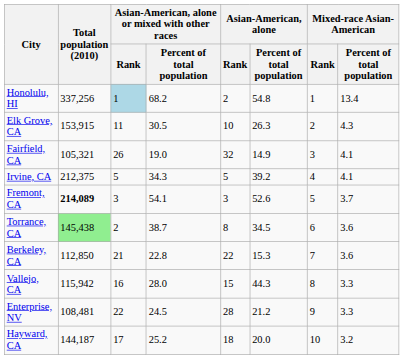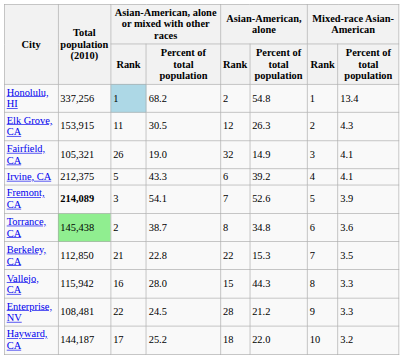 <table class="wikitable sortable">
 <tr>
 <th rowspan="2">City</th>
 <th rowspan="2">Total<br>population<br>(2010)</th>
 <th colspan="2">Asian-American, alone or mixed with other races</th>
 <th colspan="2">Asian-American, alone</th>
 <th colspan="2">Mixed-race Asian-American</th>
 </tr>
 <tr>
 <th>Rank</th>
 <th>Percent of<br>total population</th>
 <th>Rank</th>
 <th>Percent of<br>total population</th>
 <th>Rank</th>
 <th>Percent of<br>total population</th>
 </tr>
 <tr>
 <td><a href='#'>Honolulu, HI</a></td>
 <td>337,256</td>
 <td style="background: lightblue;">1</td>
 <td>68.2</td>
 <td>2</td>
 <td>54.8</td>
 <td>1</td>
 <td>13.4</td>
 </tr>
 <tr>
 <td><a href='#'>Elk Grove, CA</a></td>
 <td>153,915</td>
 <td>11</td>
 <td>30.5</td>
-<td>10</td>
+<td>12</td>
 <td>26.3</td>
 <td>2</td>
 <td>4.3</td>
 </tr>
 <tr>
 <td><a href='#'>Fairfield, CA</a></td>
 <td>105,321</td>
 <td>26</td>
 <td>19.0</td>
 <td>32</td>
 <td>14.9</td>
 <td>3</td>
 <td>4.1</td>
 </tr>
 <tr>
 <td><a href='#'>Irvine, CA</a></td>
 <td>212,375</td>
 <td>5</td>
-<td>34.3</td>
-<td>5</td>
+<td>43.3</td>
+<td>6</td>
 <td>39.2</td>
 <td>4</td>
 <td>4.1</td>
 </tr>
 <tr>
 <td><a href='#'>Fremont, CA</a></td>
 <td><strong>214,089</strong></td>
 <td>3</td>
 <td>54.1</td>
-<td>3</td>
+<td>7</td>
 <td>52.6</td>
 <td>5</td>
-<td>3.7</td>
+<td>3.9</td>
 </tr>
 <tr>
 <td><a href='#'>Torrance, CA</a></td>
 <td style="background: lightgreen;">145,438</td>
 <td>2</td>
 <td>38.7</td>
 <td>8</td>
-<td>34.5</td>
+<td>34.8</td>
 <td>6</td>
 <td>3.6</td>
 </tr>
 <tr>
 <td><a href='#'>Berkeley, CA</a></td>
 <td>112,850</td>
 <td>21</td>
 <td>22.8</td>
 <td>22</td>
 <td>15.3</td>
 <td>7</td>
-<td>3.6</td>
+<td>3.5</td>
 </tr>
 <tr>
 <td><a href='#'>Vallejo, CA</a></td>
 <td>115,942</td>
 <td>16</td>
 <td>28.0</td>
 <td>15</td>
 <td>44.3</td>
 <td>8</td>
 <td>3.3</td>
 </tr>
 <tr>
 <td><a href='#'>Enterprise, NV</a></td>
 <td>108,481</td>
 <td>22</td>
 <td>24.5</td>
 <td>28</td>
 <td>21.2</td>
 <td>9</td>
 <td>3.3</td>
 </tr>
 <tr>
 <td><a href='#'>Hayward, CA</a></td>
 <td>144,187</td>
 <td>17</td>
 <td>25.2</td>
 <td>18</td>
-<td>20.0</td>
+<td>22.0</td>
 <td>10</td>
 <td>3.2</td>
 </tr>
 </table>
